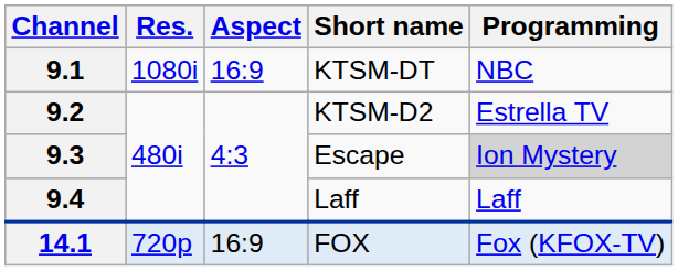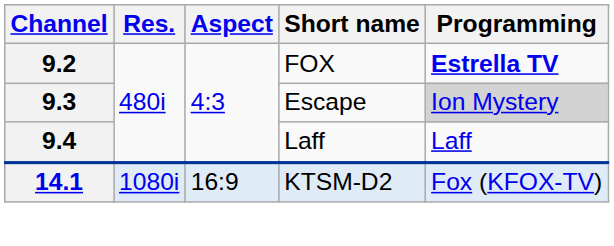 <table class="wikitable">
 <tr>
 <th scope = "col"><a href='#'>Channel</a></th>
 <th scope = "col"><a href='#'>Res.</a></th>
 <th scope = "col"><a href='#'>Aspect</a></th>
 <th scope = "col">Short name</th>
 <th scope = "col">Programming</th>
 </tr>
 <tr>
-<th scope = "row">9.1</th>
-<td><a href='#'>1080i</a></td>
-<td><a href='#'>16:9</a></td>
-<td>KTSM-DT</td>
-<td><a href='#'>NBC</a></td>
-</tr>
-<tr>
 <th scope = "row">9.2</th>
 <td rowspan=3><a href='#'>480i</a></td>
 <td rowspan=3><a href='#'>4:3</a></td>
-<td>KTSM-D2</td>
-<td><a href='#'>Estrella TV</a></td>
+<td>FOX</td>
+<td><strong><a href='#'>Estrella TV</a></strong></td>
 </tr>
 <tr>
 <th scope = "row">9.3</th>
 <td>Escape</td>
 <td style="background: lightgrey;"><a href='#'>Ion Mystery</a></td>
 </tr>
 <tr>
 <th scope = "row">9.4</th>
 <td>Laff</td>
 <td><a href='#'>Laff</a></td>
 </tr>
 <tr style="background-color:#DFEBF6; border-top: 2px solid #003399;">
 <th scope = "row"><a href='#'>14.1</a></th>
-<td><a href='#'>720p</a></td>
+<td><a href='#'>1080i</a></td>
 <td>16:9</td>
-<td>FOX</td>
+<td>KTSM-D2</td>
 <td><a href='#'>Fox</a> (<a href='#'>KFOX-TV</a>)</td>
 </tr>
 </table>
